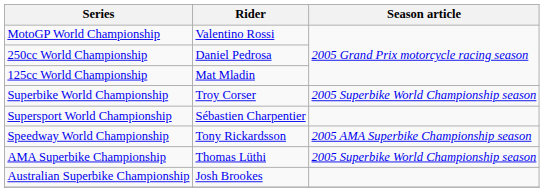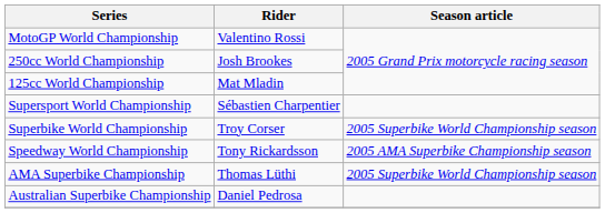 <table class="wikitable" style="font-size: 87%;">
 <tr>
 <th>Series</th>
 <th>Rider</th>
 <th>Season article</th>
 </tr>
 <tr>
 <td><a href='#'>MotoGP World Championship</a></td>
 <td> <a href='#'>Valentino Rossi</a></td>
 <td rowspan=3><em><a href='#'>2005 Grand Prix motorcycle racing season</a></em></td>
 </tr>
 <tr>
 <td><a href='#'>250cc World Championship</a></td>
-<td> <a href='#'>Daniel Pedrosa</a></td>
+<td> <a href='#'>Josh Brookes</a></td>
 </tr>
 <tr>
 <td><a href='#'>125cc World Championship</a></td>
 <td> <a href='#'>Mat Mladin</a></td>
 </tr>
 <tr>
+<td><a href='#'>Supersport World Championship</a></td>
+<td> <a href='#'>Sébastien Charpentier</a></td>
+<td></td>
+</tr>
+<tr>
 <td><a href='#'>Superbike World Championship</a></td>
 <td> <a href='#'>Troy Corser</a></td>
 <td><em><a href='#'>2005 Superbike World Championship season</a></em></td>
-</tr>
-<tr>
-<td><a href='#'>Supersport World Championship</a></td>
-<td> <a href='#'>Sébastien Charpentier</a></td>
-<td></td>
 </tr>
 <tr>
 <td><a href='#'>Speedway World Championship</a></td>
 <td> <a href='#'>Tony Rickardsson</a></td>
 <td><em><a href='#'>2005 AMA Superbike Championship season</a></em></td>
 </tr>
 <tr>
 <td><a href='#'>AMA Superbike Championship</a></td>
 <td> <a href='#'>Thomas Lüthi</a></td>
 <td><em><a href='#'>2005 Superbike World Championship season</a></em></td>
 </tr>
 <tr>
 <td><a href='#'>Australian Superbike Championship</a></td>
-<td> <a href='#'>Josh Brookes</a></td>
+<td> <a href='#'>Daniel Pedrosa</a></td>
 <td></td>
 </tr>
 <tr>
 </tr>
 </table>
